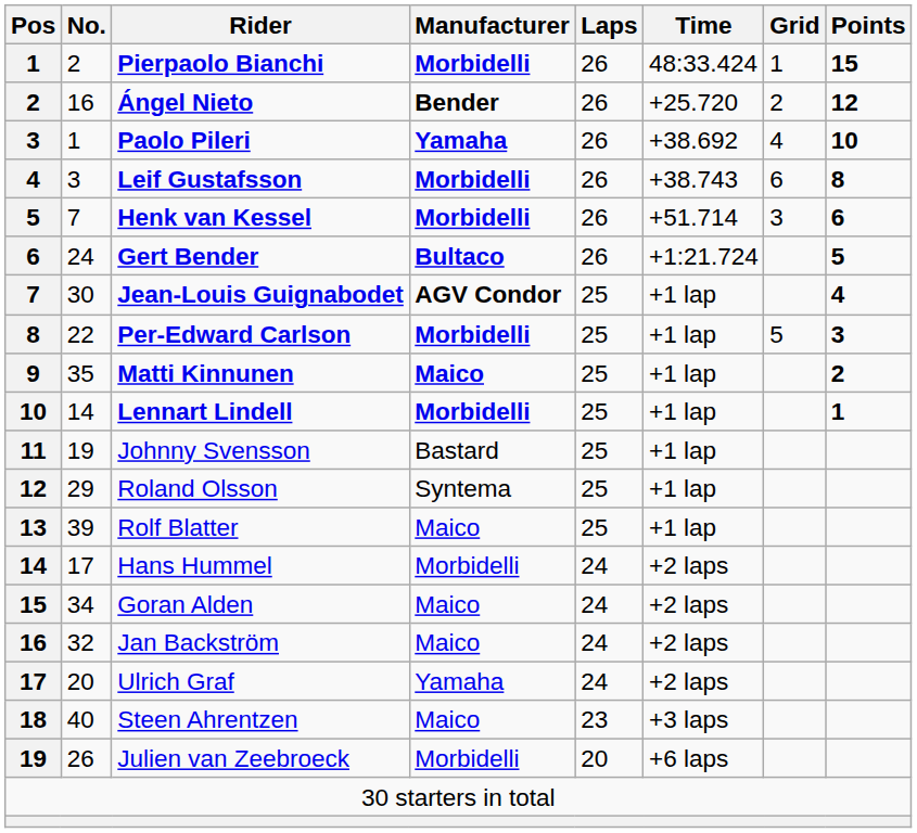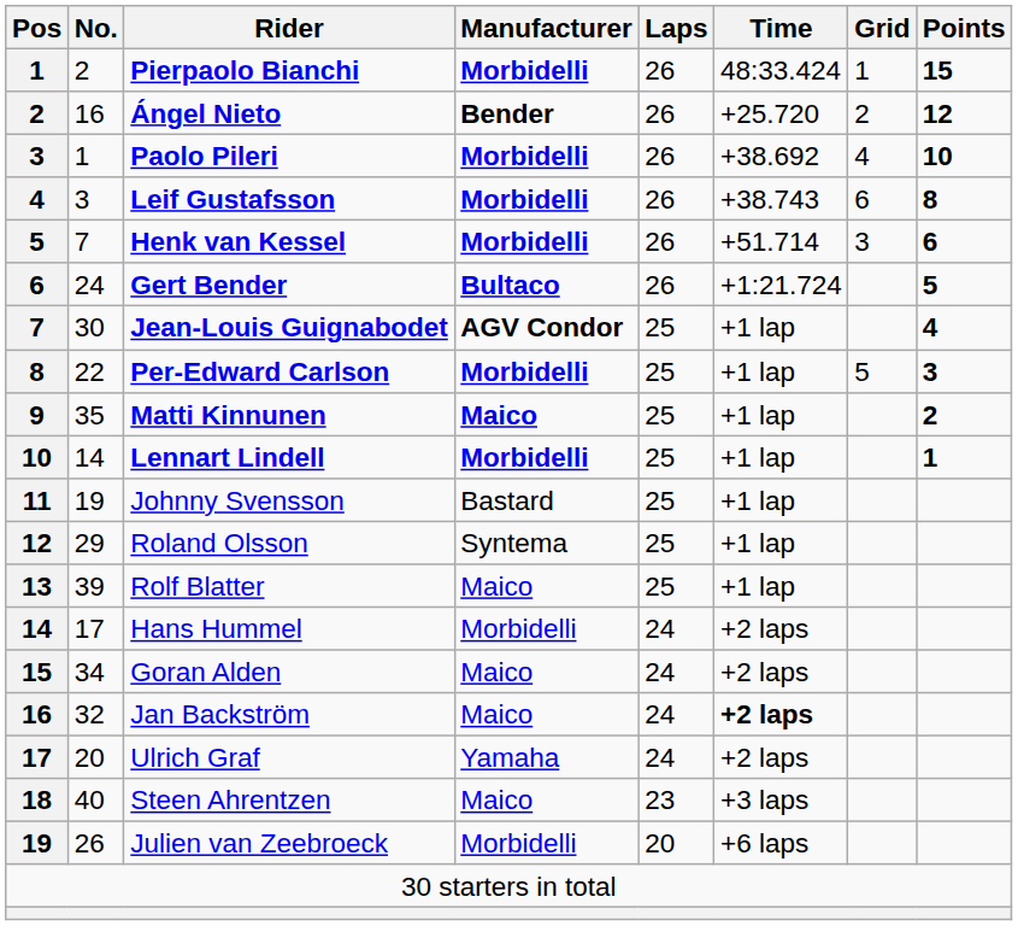 <table class="wikitable" style="font-size: 95%;">
 <tr>
 <th>Pos</th>
 <th>No.</th>
 <th>Rider</th>
 <th>Manufacturer</th>
 <th>Laps</th>
 <th>Time</th>
 <th>Grid</th>
 <th>Points</th>
 </tr>
 <tr>
 <th>1</th>
 <td>2</td>
 <td> <strong><a href='#'>Pierpaolo Bianchi</a></strong></td>
 <td><strong><a href='#'>Morbidelli</a></strong></td>
 <td>26</td>
 <td>48:33.424</td>
 <td>1</td>
 <td><strong>15</strong></td>
 </tr>
 <tr>
 <th>2</th>
 <td>16</td>
 <td> <strong><a href='#'>Ángel Nieto</a></strong></td>
 <td><strong>Bender</strong></td>
 <td>26</td>
 <td>+25.720</td>
 <td>2</td>
 <td><strong>12</strong></td>
 </tr>
 <tr>
 <th>3</th>
 <td>1</td>
 <td> <strong><a href='#'>Paolo Pileri</a></strong></td>
-<td><strong><a href='#'>Yamaha</a></strong></td>
+<td><strong><a href='#'>Morbidelli</a></strong></td>
 <td>26</td>
 <td>+38.692</td>
 <td>4</td>
 <td><strong>10</strong></td>
 </tr>
 <tr>
 <th>4</th>
 <td>3</td>
 <td> <strong><a href='#'>Leif Gustafsson</a></strong></td>
 <td><strong><a href='#'>Morbidelli</a></strong></td>
 <td>26</td>
 <td>+38.743</td>
 <td>6</td>
 <td><strong>8</strong></td>
 </tr>
 <tr>
 <th>5</th>
 <td>7</td>
 <td> <strong><a href='#'>Henk van Kessel</a></strong></td>
 <td><strong><a href='#'>Morbidelli</a></strong></td>
 <td>26</td>
 <td>+51.714</td>
 <td>3</td>
 <td><strong>6</strong></td>
 </tr>
 <tr>
 <th>6</th>
 <td>24</td>
 <td> <strong><a href='#'>Gert Bender</a></strong></td>
 <td><strong><a href='#'>Bultaco</a></strong></td>
 <td>26</td>
 <td>+1:21.724</td>
 <td></td>
 <td><strong>5</strong></td>
 </tr>
 <tr>
 <th>7</th>
 <td>30</td>
 <td> <strong><a href='#'>Jean-Louis Guignabodet</a></strong></td>
 <td><strong>AGV Condor</strong></td>
 <td>25</td>
 <td>+1 lap</td>
 <td></td>
 <td><strong>4</strong></td>
 </tr>
 <tr>
 <th>8</th>
 <td>22</td>
 <td> <strong><a href='#'>Per-Edward Carlson</a></strong></td>
 <td><strong><a href='#'>Morbidelli</a></strong></td>
 <td>25</td>
 <td>+1 lap</td>
 <td>5</td>
 <td><strong>3</strong></td>
 </tr>
 <tr>
 <th>9</th>
 <td>35</td>
 <td> <strong><a href='#'>Matti Kinnunen</a></strong></td>
 <td><strong><a href='#'>Maico</a></strong></td>
 <td>25</td>
 <td>+1 lap</td>
 <td></td>
 <td><strong>2</strong></td>
 </tr>
 <tr>
 <th>10</th>
 <td>14</td>
 <td> <strong><a href='#'>Lennart Lindell</a></strong></td>
 <td><strong><a href='#'>Morbidelli</a></strong></td>
 <td>25</td>
 <td>+1 lap</td>
 <td></td>
 <td><strong>1</strong></td>
 </tr>
 <tr>
 <th>11</th>
 <td>19</td>
 <td> <a href='#'>Johnny Svensson</a></td>
 <td>Bastard</td>
 <td>25</td>
 <td>+1 lap</td>
 <td></td>
 <td></td>
 </tr>
 <tr>
 <th>12</th>
 <td>29</td>
 <td> <a href='#'>Roland Olsson</a></td>
 <td>Syntema</td>
 <td>25</td>
 <td>+1 lap</td>
 <td></td>
 <td></td>
 </tr>
 <tr>
 <th>13</th>
 <td>39</td>
 <td> <a href='#'>Rolf Blatter</a></td>
 <td><a href='#'>Maico</a></td>
 <td>25</td>
 <td>+1 lap</td>
 <td></td>
 <td></td>
 </tr>
 <tr>
 <th>14</th>
 <td>17</td>
 <td> <a href='#'>Hans Hummel</a></td>
 <td><a href='#'>Morbidelli</a></td>
 <td>24</td>
 <td>+2 laps</td>
 <td></td>
 <td></td>
 </tr>
 <tr>
 <th>15</th>
 <td>34</td>
 <td> <a href='#'>Goran Alden</a></td>
 <td><a href='#'>Maico</a></td>
 <td>24</td>
 <td>+2 laps</td>
 <td></td>
 <td></td>
 </tr>
 <tr>
 <th>16</th>
 <td>32</td>
 <td> <a href='#'>Jan Backström</a></td>
 <td><a href='#'>Maico</a></td>
 <td>24</td>
-<td>+2 laps</td>
+<td><strong>+2 laps</strong></td>
 <td></td>
 <td></td>
 </tr>
 <tr>
 <th>17</th>
 <td>20</td>
 <td> <a href='#'>Ulrich Graf</a></td>
 <td><a href='#'>Yamaha</a></td>
 <td>24</td>
 <td>+2 laps</td>
 <td></td>
 <td></td>
 </tr>
 <tr>
 <th>18</th>
 <td>40</td>
 <td> <a href='#'>Steen Ahrentzen</a></td>
 <td><a href='#'>Maico</a></td>
 <td>23</td>
 <td>+3 laps</td>
 <td></td>
 <td></td>
 </tr>
 <tr>
 <th>19</th>
 <td>26</td>
 <td> <a href='#'>Julien van Zeebroeck</a></td>
 <td><a href='#'>Morbidelli</a></td>
 <td>20</td>
 <td>+6 laps</td>
 <td></td>
 <td></td>
 </tr>
 <tr>
 <td colspan=8 align=center>30 starters in total</td>
 </tr>
 <tr>
 <th colspan=8></th>
 </tr>
 </table>
